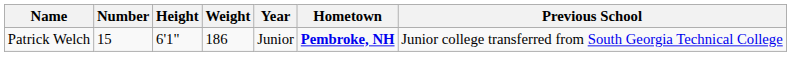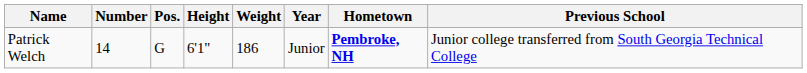 <table class="wikitable sortable" border="1">
 <tr>
 <th>Name</th>
 <th>Number</th>
+<th>Pos.</th>
 <th>Height</th>
 <th>Weight</th>
 <th>Year</th>
 <th>Hometown</th>
 <th class="unsortable">Previous School</th>
 </tr>
 <tr>
 <td>Patrick Welch</td>
-<td>15</td>
+<td>14</td>
+<td>G</td>
 <td>6'1"</td>
 <td>186</td>
 <td>Junior</td>
 <td><strong><a href='#'>Pembroke, NH</a></strong></td>
 <td>Junior college transferred from <a href='#'>South Georgia Technical College</a></td>
 </tr>
 </table>
